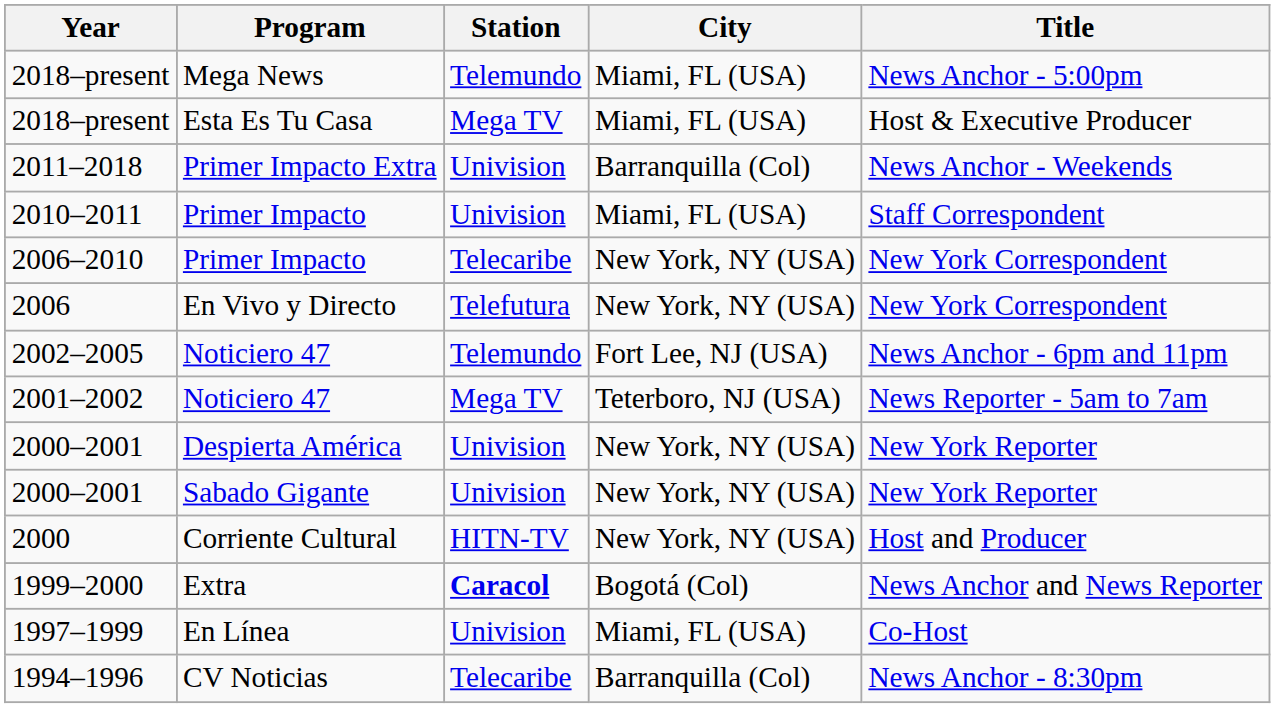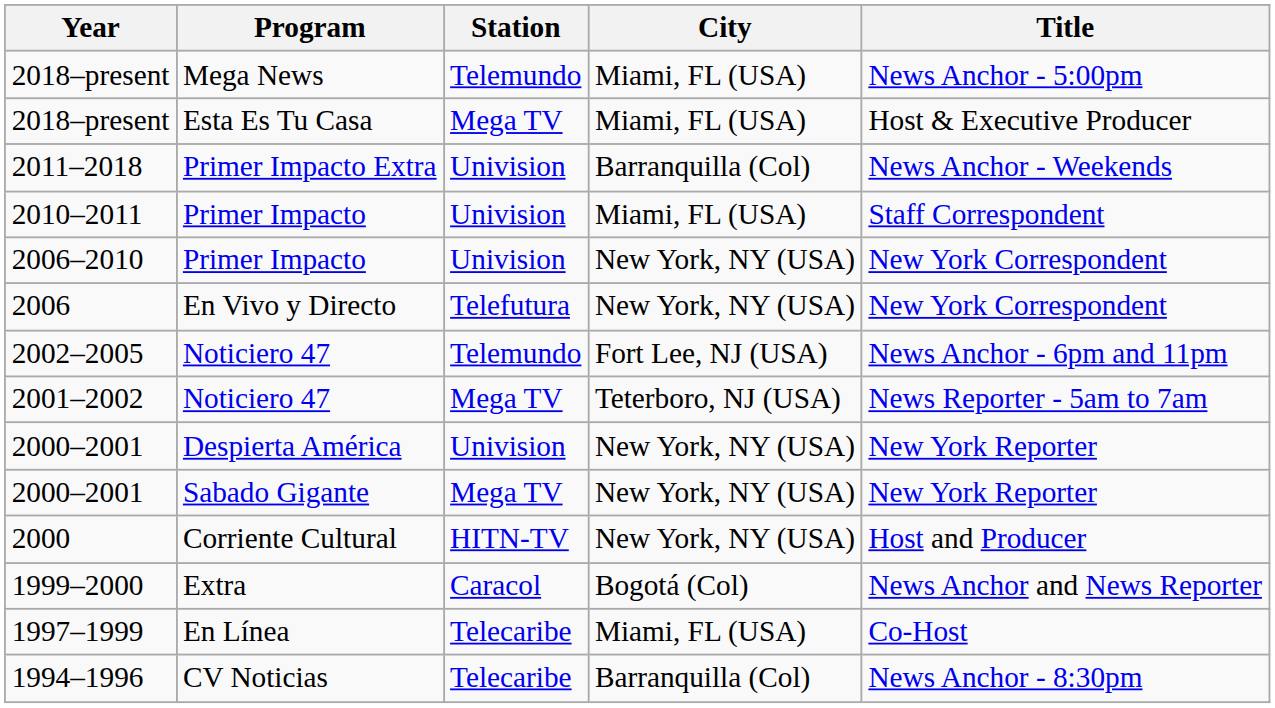 <table class="wikitable">
 <tr>
 <th>Year</th>
 <th>Program</th>
 <th>Station</th>
 <th>City</th>
 <th>Title</th>
 </tr>
 <tr>
 <td>2018–present</td>
 <td>Mega News</td>
 <td><a href='#'>Telemundo</a></td>
 <td>Miami, FL (USA)</td>
 <td><a href='#'> News Anchor - 5:00pm</a></td>
 </tr>
 <tr>
 <td>2018–present</td>
 <td>Esta Es Tu Casa</td>
 <td><a href='#'>Mega TV</a></td>
 <td>Miami, FL (USA)</td>
 <td>Host & Executive Producer</td>
 </tr>
 <tr>
 <td>2011–2018</td>
 <td><a href='#'> Primer Impacto Extra</a></td>
 <td><a href='#'>Univision</a></td>
 <td>Barranquilla (Col)</td>
 <td><a href='#'> News Anchor - Weekends</a></td>
 </tr>
 <tr>
 <td>2010–2011</td>
 <td><a href='#'>Primer Impacto</a></td>
 <td><a href='#'>Univision</a></td>
 <td>Miami, FL (USA)</td>
 <td><a href='#'>Staff Correspondent</a></td>
 </tr>
 <tr>
 <td>2006–2010</td>
 <td><a href='#'>Primer Impacto</a></td>
-<td><a href='#'>Telecaribe</a></td>
+<td><a href='#'>Univision</a></td>
 <td>New York, NY (USA)</td>
 <td><a href='#'>New York Correspondent</a></td>
 </tr>
 <tr>
 <td>2006</td>
 <td>En Vivo y Directo</td>
 <td><a href='#'>Telefutura</a></td>
 <td>New York, NY (USA)</td>
 <td><a href='#'>New York Correspondent</a></td>
 </tr>
 <tr>
 <td>2002–2005</td>
 <td><a href='#'>Noticiero 47</a></td>
 <td><a href='#'>Telemundo</a></td>
 <td>Fort Lee, NJ (USA)</td>
 <td><a href='#'> News Anchor - 6pm and 11pm</a></td>
 </tr>
 <tr>
 <td>2001–2002</td>
 <td><a href='#'>Noticiero 47</a></td>
 <td><a href='#'>Mega TV</a></td>
 <td>Teterboro, NJ (USA)</td>
 <td><a href='#'>News Reporter - 5am to 7am</a></td>
 </tr>
 <tr>
 <td>2000–2001</td>
 <td><a href='#'>Despierta América</a></td>
 <td><a href='#'>Univision</a></td>
 <td>New York, NY (USA)</td>
 <td><a href='#'>New York Reporter</a></td>
 </tr>
 <tr>
 <td>2000–2001</td>
 <td><a href='#'>Sabado Gigante</a></td>
-<td><a href='#'>Univision</a></td>
+<td><a href='#'>Mega TV</a></td>
 <td>New York, NY (USA)</td>
 <td><a href='#'>New York Reporter</a></td>
 </tr>
 <tr>
 <td>2000</td>
 <td>Corriente Cultural</td>
 <td><a href='#'>HITN-TV</a></td>
 <td>New York, NY (USA)</td>
 <td><a href='#'>Host</a> and <a href='#'>Producer</a></td>
 </tr>
 <tr>
 <td>1999–2000</td>
 <td>Extra</td>
-<td><strong><a href='#'>Caracol</a></strong></td>
+<td><a href='#'>Caracol</a></td>
 <td>Bogotá (Col)</td>
 <td><a href='#'>News Anchor</a> and <a href='#'>News Reporter</a></td>
 </tr>
 <tr>
 <td>1997–1999</td>
 <td>En Línea</td>
-<td><a href='#'>Univision</a></td>
+<td><a href='#'>Telecaribe</a></td>
 <td>Miami, FL (USA)</td>
 <td><a href='#'>Co-Host</a></td>
 </tr>
 <tr>
 <td>1994–1996</td>
 <td>CV Noticias</td>
 <td><a href='#'>Telecaribe</a></td>
 <td>Barranquilla (Col)</td>
 <td><a href='#'> News Anchor - 8:30pm</a></td>
 </tr>
 </table>
